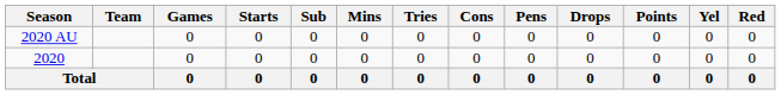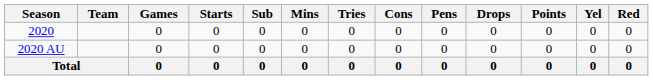 <table class="wikitable" style="text-align:center; line-height:90%; font-size:95%; width:60%;">
 <tr>
 <th>Season</th>
 <th>Team</th>
 <th>Games</th>
 <th>Starts</th>
 <th>Sub</th>
 <th>Mins</th>
 <th>Tries</th>
 <th>Cons</th>
 <th>Pens</th>
 <th>Drops</th>
 <th>Points</th>
 <th>Yel</th>
 <th>Red</th>
 </tr>
 <tr>
-<td><a href='#'>2020 AU</a></td>
+<td><a href='#'>2020</a></td>
 <td></td>
 <td>0</td>
 <td>0</td>
 <td>0</td>
 <td>0</td>
 <td>0</td>
 <td>0</td>
 <td>0</td>
 <td>0</td>
 <td>0</td>
 <td>0</td>
 <td>0</td>
 </tr>
 <tr>
-<td><a href='#'>2020</a></td>
+<td><a href='#'>2020 AU</a></td>
 <td></td>
 <td>0</td>
 <td>0</td>
 <td>0</td>
 <td>0</td>
 <td>0</td>
 <td>0</td>
 <td>0</td>
 <td>0</td>
 <td>0</td>
 <td>0</td>
 <td>0</td>
 </tr>
 <tr>
 <th colspan="2">Total</th>
 <th>0</th>
 <th>0</th>
 <th>0</th>
 <th>0</th>
 <th>0</th>
 <th>0</th>
 <th>0</th>
 <th>0</th>
 <th>0</th>
 <th>0</th>
 <th>0</th>
 </tr>
 </table>
